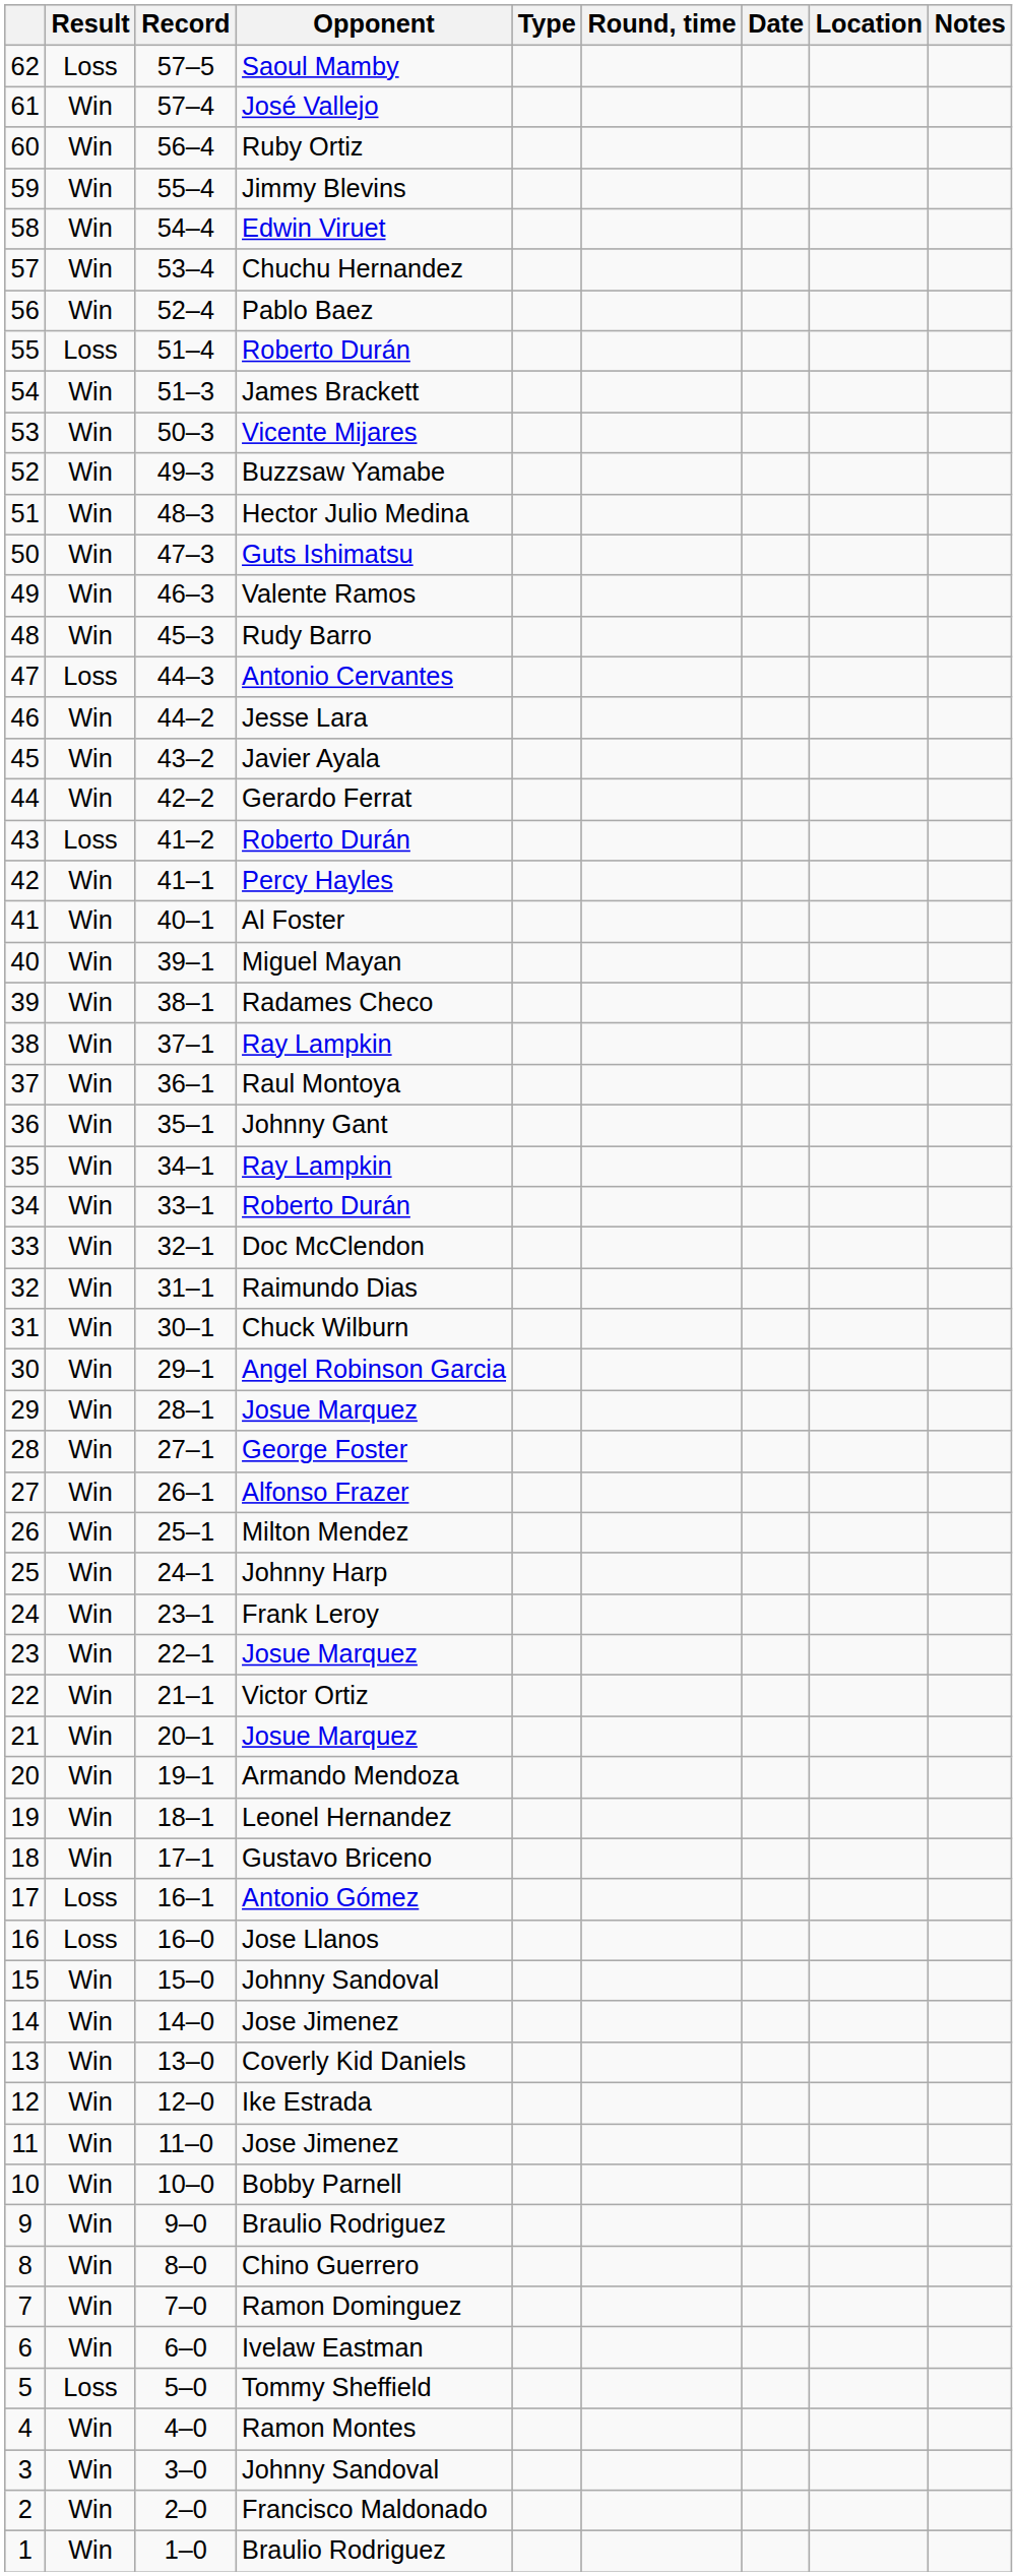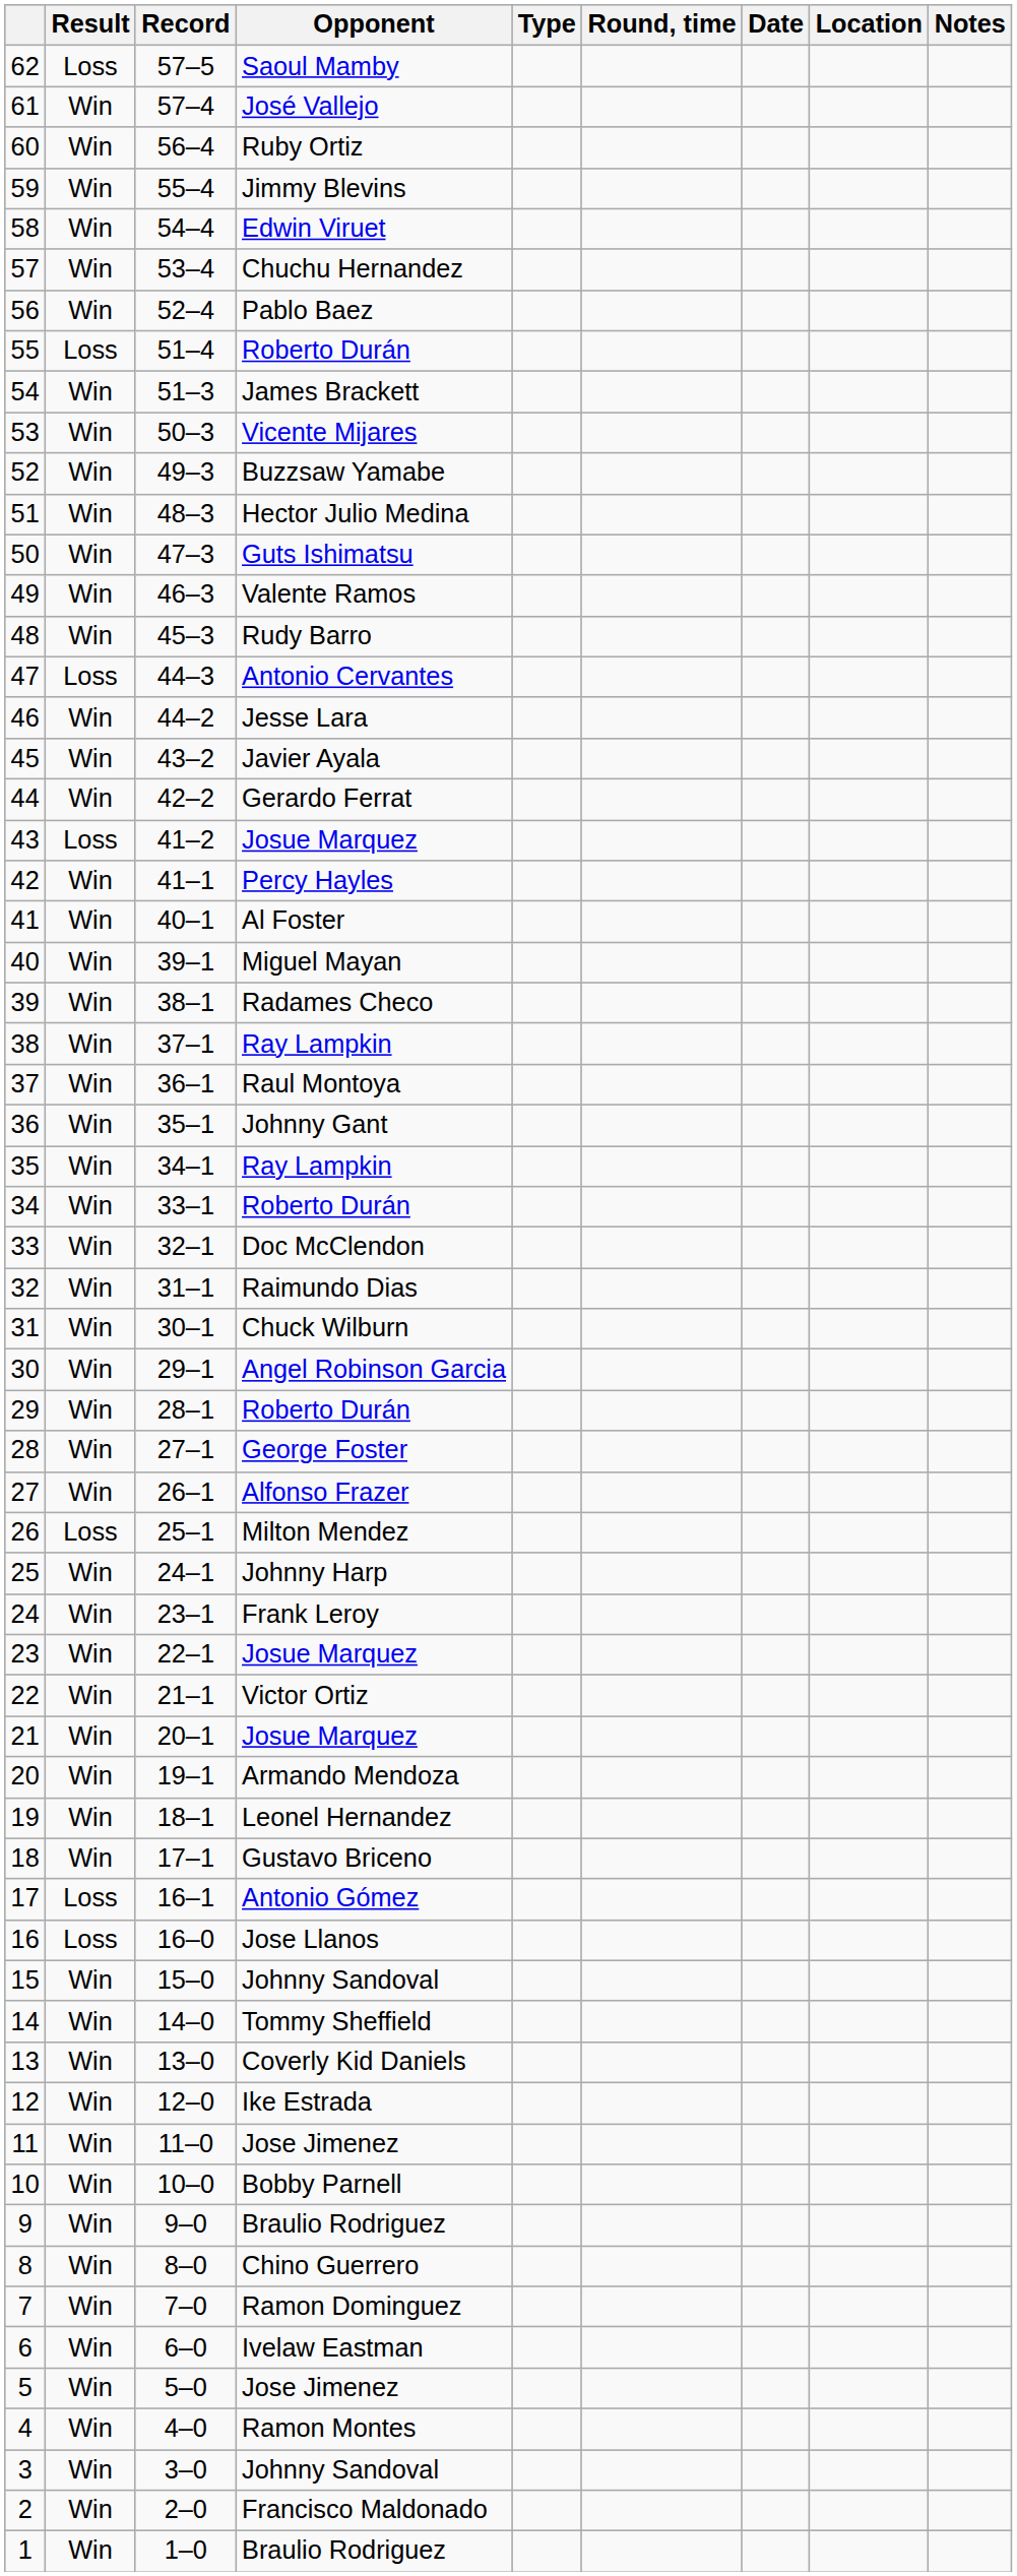 <table class=wikitable style=text-align:center>
 <tr>
 <th></th>
 <th>Result</th>
 <th>Record</th>
 <th>Opponent</th>
 <th>Type</th>
 <th>Round, time</th>
 <th>Date</th>
 <th>Location</th>
 <th>Notes</th>
 </tr>
 <tr>
 <td>62</td>
 <td>Loss</td>
 <td>57–5</td>
 <td align=left><a href='#'>Saoul Mamby</a></td>
 <td></td>
 <td></td>
 <td></td>
 <td align=left></td>
 <td align=left></td>
 </tr>
 <tr>
 <td>61</td>
 <td>Win</td>
 <td>57–4</td>
 <td align=left><a href='#'>José Vallejo</a></td>
 <td></td>
 <td></td>
 <td></td>
 <td align=left></td>
 <td align=left></td>
 </tr>
 <tr>
 <td>60</td>
 <td>Win</td>
 <td>56–4</td>
 <td align=left>Ruby Ortiz</td>
 <td></td>
 <td></td>
 <td></td>
 <td align=left></td>
 <td align=left></td>
 </tr>
 <tr>
 <td>59</td>
 <td>Win</td>
 <td>55–4</td>
 <td align=left>Jimmy Blevins</td>
 <td></td>
 <td></td>
 <td></td>
 <td align=left></td>
 <td align=left></td>
 </tr>
 <tr>
 <td>58</td>
 <td>Win</td>
 <td>54–4</td>
 <td align=left><a href='#'>Edwin Viruet</a></td>
 <td></td>
 <td></td>
 <td></td>
 <td align=left></td>
 <td align=left></td>
 </tr>
 <tr>
 <td>57</td>
 <td>Win</td>
 <td>53–4</td>
 <td align=left>Chuchu Hernandez</td>
 <td></td>
 <td></td>
 <td></td>
 <td align=left></td>
 <td align=left></td>
 </tr>
 <tr>
 <td>56</td>
 <td>Win</td>
 <td>52–4</td>
 <td align=left>Pablo Baez</td>
 <td></td>
 <td></td>
 <td></td>
 <td align=left></td>
 <td align=left></td>
 </tr>
 <tr>
 <td>55</td>
 <td>Loss</td>
 <td>51–4</td>
 <td align=left><a href='#'>Roberto Durán</a></td>
 <td></td>
 <td></td>
 <td></td>
 <td align=left></td>
 <td align=left></td>
 </tr>
 <tr>
 <td>54</td>
 <td>Win</td>
 <td>51–3</td>
 <td align=left>James Brackett</td>
 <td></td>
 <td></td>
 <td></td>
 <td align=left></td>
 <td align=left></td>
 </tr>
 <tr>
 <td>53</td>
 <td>Win</td>
 <td>50–3</td>
 <td align=left><a href='#'>Vicente Mijares</a></td>
 <td></td>
 <td></td>
 <td></td>
 <td align=left></td>
 <td align=left></td>
 </tr>
 <tr>
 <td>52</td>
 <td>Win</td>
 <td>49–3</td>
 <td align=left>Buzzsaw Yamabe</td>
 <td></td>
 <td></td>
 <td></td>
 <td align=left></td>
 <td align=left></td>
 </tr>
 <tr>
 <td>51</td>
 <td>Win</td>
 <td>48–3</td>
 <td align=left>Hector Julio Medina</td>
 <td></td>
 <td></td>
 <td></td>
 <td align=left></td>
 <td align=left></td>
 </tr>
 <tr>
 <td>50</td>
 <td>Win</td>
 <td>47–3</td>
 <td align=left><a href='#'>Guts Ishimatsu</a></td>
 <td></td>
 <td></td>
 <td></td>
 <td align=left></td>
 <td align=left></td>
 </tr>
 <tr>
 <td>49</td>
 <td>Win</td>
 <td>46–3</td>
 <td align=left>Valente Ramos</td>
 <td></td>
 <td></td>
 <td></td>
 <td align=left></td>
 <td align=left></td>
 </tr>
 <tr>
 <td>48</td>
 <td>Win</td>
 <td>45–3</td>
 <td align=left>Rudy Barro</td>
 <td></td>
 <td></td>
 <td></td>
 <td align=left></td>
 <td align=left></td>
 </tr>
 <tr>
 <td>47</td>
 <td>Loss</td>
 <td>44–3</td>
 <td align=left><a href='#'>Antonio Cervantes</a></td>
 <td></td>
 <td></td>
 <td></td>
 <td align=left></td>
 <td align=left></td>
 </tr>
 <tr>
 <td>46</td>
 <td>Win</td>
 <td>44–2</td>
 <td align=left>Jesse Lara</td>
 <td></td>
 <td></td>
 <td></td>
 <td align=left></td>
 <td align=left></td>
 </tr>
 <tr>
 <td>45</td>
 <td>Win</td>
 <td>43–2</td>
 <td align=left>Javier Ayala</td>
 <td></td>
 <td></td>
 <td></td>
 <td align=left></td>
 <td align=left></td>
 </tr>
 <tr>
 <td>44</td>
 <td>Win</td>
 <td>42–2</td>
 <td align=left>Gerardo Ferrat</td>
 <td></td>
 <td></td>
 <td></td>
 <td align=left></td>
 <td align=left></td>
 </tr>
 <tr>
 <td>43</td>
 <td>Loss</td>
 <td>41–2</td>
-<td align=left><a href='#'>Roberto Durán</a></td>
+<td align=left><a href='#'>Josue Marquez</a></td>
 <td></td>
 <td></td>
 <td></td>
 <td align=left></td>
 <td align=left></td>
 </tr>
 <tr>
 <td>42</td>
 <td>Win</td>
 <td>41–1</td>
 <td align=left><a href='#'>Percy Hayles</a></td>
 <td></td>
 <td></td>
 <td></td>
 <td align=left></td>
 <td align=left></td>
 </tr>
 <tr>
 <td>41</td>
 <td>Win</td>
 <td>40–1</td>
 <td align=left>Al Foster</td>
 <td></td>
 <td></td>
 <td></td>
 <td align=left></td>
 <td align=left></td>
 </tr>
 <tr>
 <td>40</td>
 <td>Win</td>
 <td>39–1</td>
 <td align=left>Miguel Mayan</td>
 <td></td>
 <td></td>
 <td></td>
 <td align=left></td>
 <td align=left></td>
 </tr>
 <tr>
 <td>39</td>
 <td>Win</td>
 <td>38–1</td>
 <td align=left>Radames Checo</td>
 <td></td>
 <td></td>
 <td></td>
 <td align=left></td>
 <td align=left></td>
 </tr>
 <tr>
 <td>38</td>
 <td>Win</td>
 <td>37–1</td>
 <td align=left><a href='#'>Ray Lampkin</a></td>
 <td></td>
 <td></td>
 <td></td>
 <td align=left></td>
 <td align=left></td>
 </tr>
 <tr>
 <td>37</td>
 <td>Win</td>
 <td>36–1</td>
 <td align=left>Raul Montoya</td>
 <td></td>
 <td></td>
 <td></td>
 <td align=left></td>
 <td align=left></td>
 </tr>
 <tr>
 <td>36</td>
 <td>Win</td>
 <td>35–1</td>
 <td align=left>Johnny Gant</td>
 <td></td>
 <td></td>
 <td></td>
 <td align=left></td>
 <td align=left></td>
 </tr>
 <tr>
 <td>35</td>
 <td>Win</td>
 <td>34–1</td>
 <td align=left><a href='#'>Ray Lampkin</a></td>
 <td></td>
 <td></td>
 <td></td>
 <td align=left></td>
 <td align=left></td>
 </tr>
 <tr>
 <td>34</td>
 <td>Win</td>
 <td>33–1</td>
 <td align=left><a href='#'>Roberto Durán</a></td>
 <td></td>
 <td></td>
 <td></td>
 <td align=left></td>
 <td align=left></td>
 </tr>
 <tr>
 <td>33</td>
 <td>Win</td>
 <td>32–1</td>
 <td align=left>Doc McClendon</td>
 <td></td>
 <td></td>
 <td></td>
 <td align=left></td>
 <td align=left></td>
 </tr>
 <tr>
 <td>32</td>
 <td>Win</td>
 <td>31–1</td>
 <td align=left>Raimundo Dias</td>
 <td></td>
 <td></td>
 <td></td>
 <td align=left></td>
 <td align=left></td>
 </tr>
 <tr>
 <td>31</td>
 <td>Win</td>
 <td>30–1</td>
 <td align=left>Chuck Wilburn</td>
 <td></td>
 <td></td>
 <td></td>
 <td align=left></td>
 <td align=left></td>
 </tr>
 <tr>
 <td>30</td>
 <td>Win</td>
 <td>29–1</td>
 <td align=left><a href='#'>Angel Robinson Garcia</a></td>
 <td></td>
 <td></td>
 <td></td>
 <td align=left></td>
 <td align=left></td>
 </tr>
 <tr>
 <td>29</td>
 <td>Win</td>
 <td>28–1</td>
-<td align=left><a href='#'>Josue Marquez</a></td>
+<td align=left><a href='#'>Roberto Durán</a></td>
 <td></td>
 <td></td>
 <td></td>
 <td align=left></td>
 <td align=left></td>
 </tr>
 <tr>
 <td>28</td>
 <td>Win</td>
 <td>27–1</td>
 <td align=left><a href='#'>George Foster</a></td>
 <td></td>
 <td></td>
 <td></td>
 <td align=left></td>
 <td align=left></td>
 </tr>
 <tr>
 <td>27</td>
 <td>Win</td>
 <td>26–1</td>
 <td align=left><a href='#'>Alfonso Frazer</a></td>
 <td></td>
 <td></td>
 <td></td>
 <td align=left></td>
 <td align=left></td>
 </tr>
 <tr>
 <td>26</td>
-<td>Win</td>
+<td>Loss</td>
 <td>25–1</td>
 <td align=left>Milton Mendez</td>
 <td></td>
 <td></td>
 <td></td>
 <td align=left></td>
 <td align=left></td>
 </tr>
 <tr>
 <td>25</td>
 <td>Win</td>
 <td>24–1</td>
 <td align=left>Johnny Harp</td>
 <td></td>
 <td></td>
 <td></td>
 <td align=left></td>
 <td align=left></td>
 </tr>
 <tr>
 <td>24</td>
 <td>Win</td>
 <td>23–1</td>
 <td align=left>Frank Leroy</td>
 <td></td>
 <td></td>
 <td></td>
 <td align=left></td>
 <td align=left></td>
 </tr>
 <tr>
 <td>23</td>
 <td>Win</td>
 <td>22–1</td>
 <td align=left><a href='#'>Josue Marquez</a></td>
 <td></td>
 <td></td>
 <td></td>
 <td align=left></td>
 <td align=left></td>
 </tr>
 <tr>
 <td>22</td>
 <td>Win</td>
 <td>21–1</td>
 <td align=left>Victor Ortiz</td>
 <td></td>
 <td></td>
 <td></td>
 <td align=left></td>
 <td align=left></td>
 </tr>
 <tr>
 <td>21</td>
 <td>Win</td>
 <td>20–1</td>
 <td align=left><a href='#'>Josue Marquez</a></td>
 <td></td>
 <td></td>
 <td></td>
 <td align=left></td>
 <td align=left></td>
 </tr>
 <tr>
 <td>20</td>
 <td>Win</td>
 <td>19–1</td>
 <td align=left>Armando Mendoza</td>
 <td></td>
 <td></td>
 <td></td>
 <td align=left></td>
 <td align=left></td>
 </tr>
 <tr>
 <td>19</td>
 <td>Win</td>
 <td>18–1</td>
 <td align=left>Leonel Hernandez</td>
 <td></td>
 <td></td>
 <td></td>
 <td align=left></td>
 <td align=left></td>
 </tr>
 <tr>
 <td>18</td>
 <td>Win</td>
 <td>17–1</td>
 <td align=left>Gustavo Briceno</td>
 <td></td>
 <td></td>
 <td></td>
 <td align=left></td>
 <td align=left></td>
 </tr>
 <tr>
 <td>17</td>
 <td>Loss</td>
 <td>16–1</td>
 <td align=left><a href='#'>Antonio Gómez</a></td>
 <td></td>
 <td></td>
 <td></td>
 <td align=left></td>
 <td align=left></td>
 </tr>
 <tr>
 <td>16</td>
 <td>Loss</td>
 <td>16–0</td>
 <td align=left>Jose Llanos</td>
 <td></td>
 <td></td>
 <td></td>
 <td align=left></td>
 <td align=left></td>
 </tr>
 <tr>
 <td>15</td>
 <td>Win</td>
 <td>15–0</td>
 <td align=left>Johnny Sandoval</td>
 <td></td>
 <td></td>
 <td></td>
 <td align=left></td>
 <td align=left></td>
 </tr>
 <tr>
 <td>14</td>
 <td>Win</td>
 <td>14–0</td>
-<td align=left>Jose Jimenez</td>
+<td align=left>Tommy Sheffield</td>
 <td></td>
 <td></td>
 <td></td>
 <td align=left></td>
 <td align=left></td>
 </tr>
 <tr>
 <td>13</td>
 <td>Win</td>
 <td>13–0</td>
 <td align=left>Coverly Kid Daniels</td>
 <td></td>
 <td></td>
 <td></td>
 <td align=left></td>
 <td align=left></td>
 </tr>
 <tr>
 <td>12</td>
 <td>Win</td>
 <td>12–0</td>
 <td align=left>Ike Estrada</td>
 <td></td>
 <td></td>
 <td></td>
 <td align=left></td>
 <td align=left></td>
 </tr>
 <tr>
 <td>11</td>
 <td>Win</td>
 <td>11–0</td>
 <td align=left>Jose Jimenez</td>
 <td></td>
 <td></td>
 <td></td>
 <td align=left></td>
 <td align=left></td>
 </tr>
 <tr>
 <td>10</td>
 <td>Win</td>
 <td>10–0</td>
 <td align=left>Bobby Parnell</td>
 <td></td>
 <td></td>
 <td></td>
 <td align=left></td>
 <td align=left></td>
 </tr>
 <tr>
 <td>9</td>
 <td>Win</td>
 <td>9–0</td>
 <td align=left>Braulio Rodriguez</td>
 <td></td>
 <td></td>
 <td></td>
 <td align=left></td>
 <td align=left></td>
 </tr>
 <tr>
 <td>8</td>
 <td>Win</td>
 <td>8–0</td>
 <td align=left>Chino Guerrero</td>
 <td></td>
 <td></td>
 <td></td>
 <td align=left></td>
 <td align=left></td>
 </tr>
 <tr>
 <td>7</td>
 <td>Win</td>
 <td>7–0</td>
 <td align=left>Ramon Dominguez</td>
 <td></td>
 <td></td>
 <td></td>
 <td align=left></td>
 <td align=left></td>
 </tr>
 <tr>
 <td>6</td>
 <td>Win</td>
 <td>6–0</td>
 <td align=left>Ivelaw Eastman</td>
 <td></td>
 <td></td>
 <td></td>
 <td align=left></td>
 <td align=left></td>
 </tr>
 <tr>
 <td>5</td>
-<td>Loss</td>
+<td>Win</td>
 <td>5–0</td>
-<td align=left>Tommy Sheffield</td>
+<td align=left>Jose Jimenez</td>
 <td></td>
 <td></td>
 <td></td>
 <td align=left></td>
 <td align=left></td>
 </tr>
 <tr>
 <td>4</td>
 <td>Win</td>
 <td>4–0</td>
 <td align=left>Ramon Montes</td>
 <td></td>
 <td></td>
 <td></td>
 <td align=left></td>
 <td align=left></td>
 </tr>
 <tr>
 <td>3</td>
 <td>Win</td>
 <td>3–0</td>
 <td align=left>Johnny Sandoval</td>
 <td></td>
 <td></td>
 <td></td>
 <td align=left></td>
 <td align=left></td>
 </tr>
 <tr>
 <td>2</td>
 <td>Win</td>
 <td>2–0</td>
 <td align=left>Francisco Maldonado</td>
 <td></td>
 <td></td>
 <td></td>
 <td align=left></td>
 <td align=left></td>
 </tr>
 <tr>
 <td>1</td>
 <td>Win</td>
 <td>1–0</td>
 <td align=left>Braulio Rodriguez</td>
 <td></td>
 <td></td>
 <td></td>
 <td align=left></td>
 <td align=left></td>
 </tr>
 </table>
